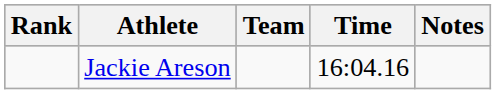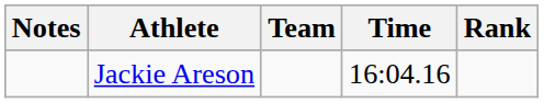 <table class="wikitable sortable">
 <tr>
-<th>Rank</th>
+<th>Notes</th>
 <th>Athlete</th>
 <th>Team</th>
 <th>Time</th>
-<th>Notes</th>
+<th>Rank</th>
 </tr>
 <tr>
-<td align=center></td>
+<td></td>
 <td><a href='#'>Jackie Areson</a></td>
 <td></td>
 <td>16:04.16</td>
-<td></td>
+<td align=center></td>
 </tr>
 </table>
